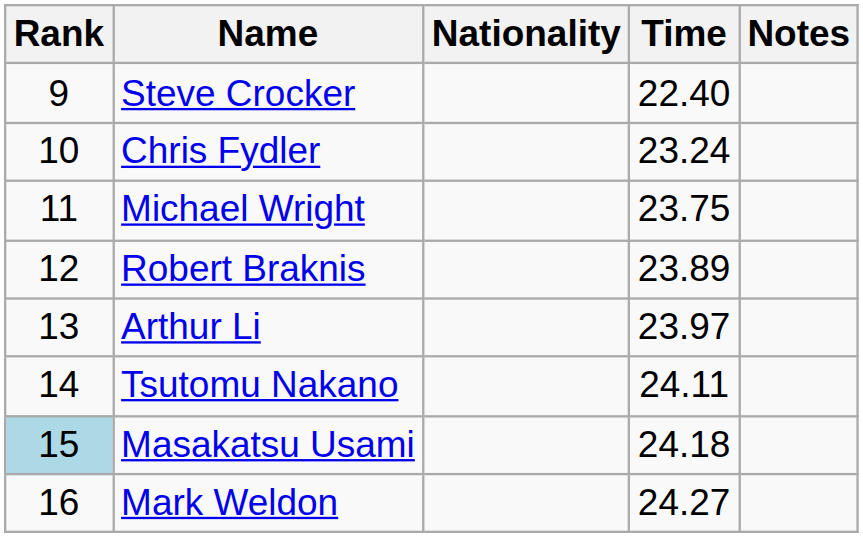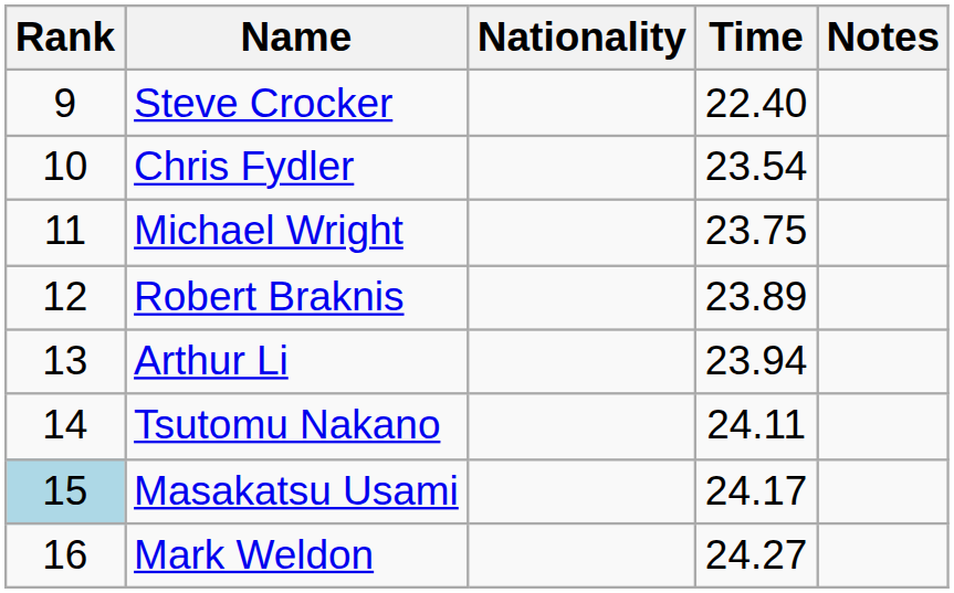 <table class="wikitable sortable" style="text-align:center">
 <tr>
 <th>Rank</th>
 <th>Name</th>
 <th>Nationality</th>
 <th>Time</th>
 <th>Notes</th>
 </tr>
 <tr>
 <td>9</td>
 <td align=left><a href='#'>Steve Crocker</a></td>
 <td align=left></td>
 <td>22.40</td>
 <td></td>
 </tr>
 <tr>
 <td>10</td>
 <td align=left><a href='#'>Chris Fydler</a></td>
 <td align=left></td>
-<td>23.24</td>
+<td>23.54</td>
 <td></td>
 </tr>
 <tr>
 <td>11</td>
 <td align=left><a href='#'>Michael Wright</a></td>
 <td align=left></td>
 <td>23.75</td>
 <td></td>
 </tr>
 <tr>
 <td>12</td>
 <td align=left><a href='#'>Robert Braknis</a></td>
 <td align=left></td>
 <td>23.89</td>
 <td></td>
 </tr>
 <tr>
 <td>13</td>
 <td align=left><a href='#'>Arthur Li</a></td>
 <td align=left></td>
-<td>23.97</td>
+<td>23.94</td>
 <td></td>
 </tr>
 <tr>
 <td>14</td>
 <td align=left><a href='#'>Tsutomu Nakano</a></td>
 <td align=left></td>
 <td>24.11</td>
 <td></td>
 </tr>
 <tr>
 <td style="background: lightblue;">15</td>
 <td align=left><a href='#'>Masakatsu Usami</a></td>
 <td align=left></td>
-<td>24.18</td>
+<td>24.17</td>
 <td></td>
 </tr>
 <tr>
 <td>16</td>
 <td align=left><a href='#'>Mark Weldon</a></td>
 <td align=left></td>
 <td>24.27</td>
 <td></td>
 </tr>
 </table>
